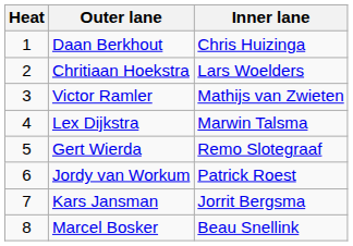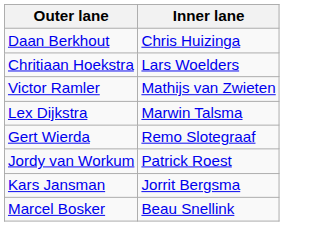 <table class="wikitable">
 <tr>
-<th>Heat</th>
 <th>Outer lane</th>
 <th>Inner lane</th>
 </tr>
 <tr>
-<td align="center">1</td>
 <td><a href='#'>Daan Berkhout</a></td>
 <td><a href='#'>Chris Huizinga</a></td>
 </tr>
 <tr>
-<td align="center">2</td>
 <td><a href='#'>Chritiaan Hoekstra</a></td>
 <td><a href='#'>Lars Woelders</a></td>
 </tr>
 <tr>
-<td align="center">3</td>
 <td><a href='#'>Victor Ramler</a></td>
 <td><a href='#'>Mathijs van Zwieten</a></td>
 </tr>
 <tr>
-<td align="center">4</td>
 <td><a href='#'>Lex Dijkstra</a></td>
 <td><a href='#'>Marwin Talsma</a></td>
 </tr>
 <tr>
-<td align="center">5</td>
 <td><a href='#'>Gert Wierda</a></td>
 <td><a href='#'>Remo Slotegraaf</a></td>
 </tr>
 <tr>
-<td align="center">6</td>
 <td><a href='#'>Jordy van Workum</a></td>
 <td><a href='#'>Patrick Roest</a></td>
 </tr>
 <tr>
-<td align="center">7</td>
 <td><a href='#'>Kars Jansman</a></td>
 <td><a href='#'>Jorrit Bergsma</a></td>
 </tr>
 <tr>
-<td align="center">8</td>
 <td><a href='#'>Marcel Bosker</a></td>
 <td><a href='#'>Beau Snellink</a></td>
 </tr>
 </table>
